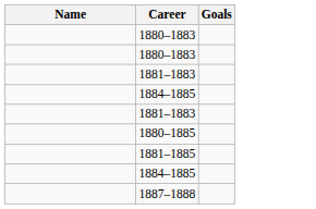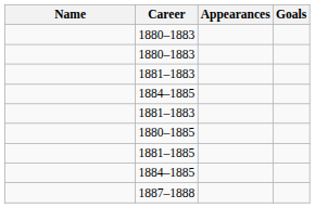 <table class="wikitable sortable" style="text-align: center;">
 <tr>
 <th style="width:10em">Name</th>
 <th>Career</th>
+<th>Appearances</th>
 <th>Goals</th>
 </tr>
 <tr>
 <td align="left"></td>
 <td>1880–1883</td>
 <td></td>
+<td></td>
 </tr>
 <tr>
 <td align="left"></td>
 <td>1880–1883</td>
+<td></td>
 <td></td>
 </tr>
 <tr>
 <td align="left"></td>
 <td>1881–1883</td>
 <td></td>
+<td></td>
 </tr>
 <tr>
 <td align="left"></td>
 <td>1884–1885</td>
+<td></td>
 <td></td>
 </tr>
 <tr>
 <td align="left"></td>
 <td>1881–1883</td>
 <td></td>
+<td></td>
 </tr>
 <tr>
 <td align="left"></td>
 <td>1880–1885</td>
+<td></td>
 <td></td>
 </tr>
 <tr>
 <td align="left"></td>
 <td>1881–1885</td>
 <td></td>
+<td></td>
 </tr>
 <tr>
 <td align="left"></td>
 <td>1884–1885</td>
+<td></td>
 <td></td>
 </tr>
 <tr>
 <td align="left"></td>
 <td>1887–1888</td>
 <td></td>
+<td></td>
 </tr>
 </table>
